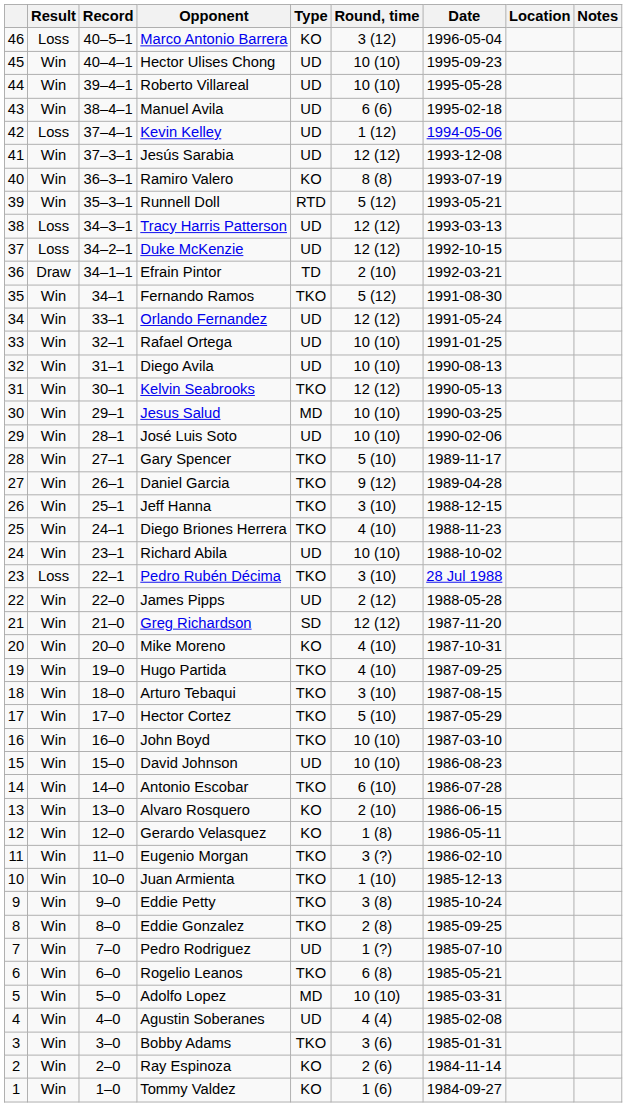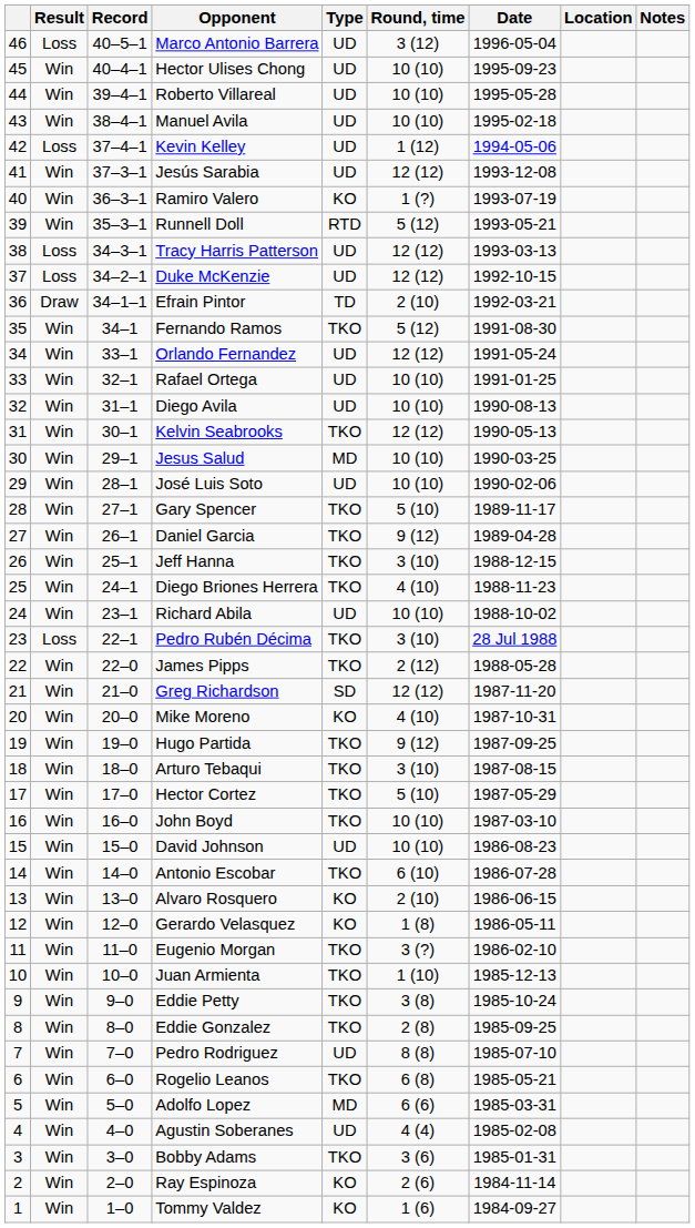 <table class=wikitable style=text-align:center>
 <tr>
 <th></th>
 <th>Result</th>
 <th>Record</th>
 <th>Opponent</th>
 <th>Type</th>
 <th>Round, time</th>
 <th>Date</th>
 <th>Location</th>
 <th>Notes</th>
 </tr>
 <tr>
 <td>46</td>
 <td>Loss</td>
 <td>40–5–1</td>
 <td align=left><a href='#'>Marco Antonio Barrera</a></td>
-<td>KO</td>
+<td>UD</td>
 <td>3 (12)</td>
 <td>1996-05-04</td>
 <td align=left></td>
 <td align=left></td>
 </tr>
 <tr>
 <td>45</td>
 <td>Win</td>
 <td>40–4–1</td>
 <td align=left>Hector Ulises Chong</td>
 <td>UD</td>
 <td>10 (10)</td>
 <td>1995-09-23</td>
 <td align=left></td>
 <td align=left></td>
 </tr>
 <tr>
 <td>44</td>
 <td>Win</td>
 <td>39–4–1</td>
 <td align=left>Roberto Villareal</td>
 <td>UD</td>
 <td>10 (10)</td>
 <td>1995-05-28</td>
 <td align=left></td>
 <td align=left></td>
 </tr>
 <tr>
 <td>43</td>
 <td>Win</td>
 <td>38–4–1</td>
 <td align=left>Manuel Avila</td>
 <td>UD</td>
-<td>6 (6)</td>
+<td>10 (10)</td>
 <td>1995-02-18</td>
 <td align=left></td>
 <td align=left></td>
 </tr>
 <tr>
 <td>42</td>
 <td>Loss</td>
 <td>37–4–1</td>
 <td align=left><a href='#'>Kevin Kelley</a></td>
 <td>UD</td>
 <td>1 (12)</td>
 <td><a href='#'>1994-05-06</a></td>
 <td align=left></td>
 <td align=left></td>
 </tr>
 <tr>
 <td>41</td>
 <td>Win</td>
 <td>37–3–1</td>
 <td align=left>Jesús Sarabia</td>
 <td>UD</td>
 <td>12 (12)</td>
 <td>1993-12-08</td>
 <td align=left></td>
 <td align=left></td>
 </tr>
 <tr>
 <td>40</td>
 <td>Win</td>
 <td>36–3–1</td>
 <td align=left>Ramiro Valero</td>
 <td>KO</td>
-<td>8 (8)</td>
+<td>1 (?)</td>
 <td>1993-07-19</td>
 <td align=left></td>
 <td align=left></td>
 </tr>
 <tr>
 <td>39</td>
 <td>Win</td>
 <td>35–3–1</td>
 <td align=left>Runnell Doll</td>
 <td>RTD</td>
 <td>5 (12)</td>
 <td>1993-05-21</td>
 <td align=left></td>
 <td align=left></td>
 </tr>
 <tr>
 <td>38</td>
 <td>Loss</td>
 <td>34–3–1</td>
 <td align=left><a href='#'>Tracy Harris Patterson</a></td>
 <td>UD</td>
 <td>12 (12)</td>
 <td>1993-03-13</td>
 <td align=left></td>
 <td align=left></td>
 </tr>
 <tr>
 <td>37</td>
 <td>Loss</td>
 <td>34–2–1</td>
 <td align=left><a href='#'>Duke McKenzie</a></td>
 <td>UD</td>
 <td>12 (12)</td>
 <td>1992-10-15</td>
 <td align=left></td>
 <td align=left></td>
 </tr>
 <tr>
 <td>36</td>
 <td>Draw</td>
 <td>34–1–1</td>
 <td align=left>Efrain Pintor</td>
 <td>TD</td>
 <td>2 (10)</td>
 <td>1992-03-21</td>
 <td align=left></td>
 <td align=left></td>
 </tr>
 <tr>
 <td>35</td>
 <td>Win</td>
 <td>34–1</td>
 <td align=left>Fernando Ramos</td>
 <td>TKO</td>
 <td>5 (12)</td>
 <td>1991-08-30</td>
 <td align=left></td>
 <td align=left></td>
 </tr>
 <tr>
 <td>34</td>
 <td>Win</td>
 <td>33–1</td>
 <td align=left><a href='#'>Orlando Fernandez</a></td>
 <td>UD</td>
 <td>12 (12)</td>
 <td>1991-05-24</td>
 <td align=left></td>
 <td align=left></td>
 </tr>
 <tr>
 <td>33</td>
 <td>Win</td>
 <td>32–1</td>
 <td align=left>Rafael Ortega</td>
 <td>UD</td>
 <td>10 (10)</td>
 <td>1991-01-25</td>
 <td align=left></td>
 <td align=left></td>
 </tr>
 <tr>
 <td>32</td>
 <td>Win</td>
 <td>31–1</td>
 <td align=left>Diego Avila</td>
 <td>UD</td>
 <td>10 (10)</td>
 <td>1990-08-13</td>
 <td align=left></td>
 <td align=left></td>
 </tr>
 <tr>
 <td>31</td>
 <td>Win</td>
 <td>30–1</td>
 <td align=left><a href='#'>Kelvin Seabrooks</a></td>
 <td>TKO</td>
 <td>12 (12)</td>
 <td>1990-05-13</td>
 <td align=left></td>
 <td align=left></td>
 </tr>
 <tr>
 <td>30</td>
 <td>Win</td>
 <td>29–1</td>
 <td align=left><a href='#'>Jesus Salud</a></td>
 <td>MD</td>
 <td>10 (10)</td>
 <td>1990-03-25</td>
 <td align=left></td>
 <td align=left></td>
 </tr>
 <tr>
 <td>29</td>
 <td>Win</td>
 <td>28–1</td>
 <td align=left>José Luis Soto</td>
 <td>UD</td>
 <td>10 (10)</td>
 <td>1990-02-06</td>
 <td align=left></td>
 <td align=left></td>
 </tr>
 <tr>
 <td>28</td>
 <td>Win</td>
 <td>27–1</td>
 <td align=left>Gary Spencer</td>
 <td>TKO</td>
 <td>5 (10)</td>
 <td>1989-11-17</td>
 <td align=left></td>
 <td align=left></td>
 </tr>
 <tr>
 <td>27</td>
 <td>Win</td>
 <td>26–1</td>
 <td align=left>Daniel Garcia</td>
 <td>TKO</td>
 <td>9 (12)</td>
 <td>1989-04-28</td>
 <td align=left></td>
 <td align=left></td>
 </tr>
 <tr>
 <td>26</td>
 <td>Win</td>
 <td>25–1</td>
 <td align=left>Jeff Hanna</td>
 <td>TKO</td>
 <td>3 (10)</td>
 <td>1988-12-15</td>
 <td align=left></td>
 <td align=left></td>
 </tr>
 <tr>
 <td>25</td>
 <td>Win</td>
 <td>24–1</td>
 <td align=left>Diego Briones Herrera</td>
 <td>TKO</td>
 <td>4 (10)</td>
 <td>1988-11-23</td>
 <td align=left></td>
 <td align=left></td>
 </tr>
 <tr>
 <td>24</td>
 <td>Win</td>
 <td>23–1</td>
 <td align=left>Richard Abila</td>
 <td>UD</td>
 <td>10 (10)</td>
 <td>1988-10-02</td>
 <td align=left></td>
 <td align=left></td>
 </tr>
 <tr>
 <td>23</td>
 <td>Loss</td>
 <td>22–1</td>
 <td align=left><a href='#'>Pedro Rubén Décima</a></td>
 <td>TKO</td>
 <td>3 (10)</td>
 <td><a href='#'>28 Jul 1988</a></td>
 <td align=left></td>
 <td align=left></td>
 </tr>
 <tr>
 <td>22</td>
 <td>Win</td>
 <td>22–0</td>
 <td align=left>James Pipps</td>
-<td>UD</td>
+<td>TKO</td>
 <td>2 (12)</td>
 <td>1988-05-28</td>
 <td align=left></td>
 <td align=left></td>
 </tr>
 <tr>
 <td>21</td>
 <td>Win</td>
 <td>21–0</td>
 <td align=left><a href='#'>Greg Richardson</a></td>
 <td>SD</td>
 <td>12 (12)</td>
 <td>1987-11-20</td>
 <td align=left></td>
 <td align=left></td>
 </tr>
 <tr>
 <td>20</td>
 <td>Win</td>
 <td>20–0</td>
 <td align=left>Mike Moreno</td>
 <td>KO</td>
 <td>4 (10)</td>
 <td>1987-10-31</td>
 <td align=left></td>
 <td align=left></td>
 </tr>
 <tr>
 <td>19</td>
 <td>Win</td>
 <td>19–0</td>
 <td align=left>Hugo Partida</td>
 <td>TKO</td>
-<td>4 (10)</td>
+<td>9 (12)</td>
 <td>1987-09-25</td>
 <td align=left></td>
 <td align=left></td>
 </tr>
 <tr>
 <td>18</td>
 <td>Win</td>
 <td>18–0</td>
 <td align=left>Arturo Tebaqui</td>
 <td>TKO</td>
 <td>3 (10)</td>
 <td>1987-08-15</td>
 <td align=left></td>
 <td align=left></td>
 </tr>
 <tr>
 <td>17</td>
 <td>Win</td>
 <td>17–0</td>
 <td align=left>Hector Cortez</td>
 <td>TKO</td>
 <td>5 (10)</td>
 <td>1987-05-29</td>
 <td align=left></td>
 <td align=left></td>
 </tr>
 <tr>
 <td>16</td>
 <td>Win</td>
 <td>16–0</td>
 <td align=left>John Boyd</td>
 <td>TKO</td>
 <td>10 (10)</td>
 <td>1987-03-10</td>
 <td align=left></td>
 <td align=left></td>
 </tr>
 <tr>
 <td>15</td>
 <td>Win</td>
 <td>15–0</td>
 <td align=left>David Johnson</td>
 <td>UD</td>
 <td>10 (10)</td>
 <td>1986-08-23</td>
 <td align=left></td>
 <td align=left></td>
 </tr>
 <tr>
 <td>14</td>
 <td>Win</td>
 <td>14–0</td>
 <td align=left>Antonio Escobar</td>
 <td>TKO</td>
 <td>6 (10)</td>
 <td>1986-07-28</td>
 <td align=left></td>
 <td align=left></td>
 </tr>
 <tr>
 <td>13</td>
 <td>Win</td>
 <td>13–0</td>
 <td align=left>Alvaro Rosquero</td>
 <td>KO</td>
 <td>2 (10)</td>
 <td>1986-06-15</td>
 <td align=left></td>
 <td align=left></td>
 </tr>
 <tr>
 <td>12</td>
 <td>Win</td>
 <td>12–0</td>
 <td align=left>Gerardo Velasquez</td>
 <td>KO</td>
 <td>1 (8)</td>
 <td>1986-05-11</td>
 <td align=left></td>
 <td align=left></td>
 </tr>
 <tr>
 <td>11</td>
 <td>Win</td>
 <td>11–0</td>
 <td align=left>Eugenio Morgan</td>
 <td>TKO</td>
 <td>3 (?)</td>
 <td>1986-02-10</td>
 <td align=left></td>
 <td align=left></td>
 </tr>
 <tr>
 <td>10</td>
 <td>Win</td>
 <td>10–0</td>
 <td align=left>Juan Armienta</td>
 <td>TKO</td>
 <td>1 (10)</td>
 <td>1985-12-13</td>
 <td align=left></td>
 <td align=left></td>
 </tr>
 <tr>
 <td>9</td>
 <td>Win</td>
 <td>9–0</td>
 <td align=left>Eddie Petty</td>
 <td>TKO</td>
 <td>3 (8)</td>
 <td>1985-10-24</td>
 <td align=left></td>
 <td align=left></td>
 </tr>
 <tr>
 <td>8</td>
 <td>Win</td>
 <td>8–0</td>
 <td align=left>Eddie Gonzalez</td>
 <td>TKO</td>
 <td>2 (8)</td>
 <td>1985-09-25</td>
 <td align=left></td>
 <td align=left></td>
 </tr>
 <tr>
 <td>7</td>
 <td>Win</td>
 <td>7–0</td>
 <td align=left>Pedro Rodriguez</td>
 <td>UD</td>
-<td>1 (?)</td>
+<td>8 (8)</td>
 <td>1985-07-10</td>
 <td align=left></td>
 <td align=left></td>
 </tr>
 <tr>
 <td>6</td>
 <td>Win</td>
 <td>6–0</td>
 <td align=left>Rogelio Leanos</td>
 <td>TKO</td>
 <td>6 (8)</td>
 <td>1985-05-21</td>
 <td align=left></td>
 <td align=left></td>
 </tr>
 <tr>
 <td>5</td>
 <td>Win</td>
 <td>5–0</td>
 <td align=left>Adolfo Lopez</td>
 <td>MD</td>
-<td>10 (10)</td>
+<td>6 (6)</td>
 <td>1985-03-31</td>
 <td align=left></td>
 <td align=left></td>
 </tr>
 <tr>
 <td>4</td>
 <td>Win</td>
 <td>4–0</td>
 <td align=left>Agustin Soberanes</td>
 <td>UD</td>
 <td>4 (4)</td>
 <td>1985-02-08</td>
 <td align=left></td>
 <td align=left></td>
 </tr>
 <tr>
 <td>3</td>
 <td>Win</td>
 <td>3–0</td>
 <td align=left>Bobby Adams</td>
 <td>TKO</td>
 <td>3 (6)</td>
 <td>1985-01-31</td>
 <td align=left></td>
 <td align=left></td>
 </tr>
 <tr>
 <td>2</td>
 <td>Win</td>
 <td>2–0</td>
 <td align=left>Ray Espinoza</td>
 <td>KO</td>
 <td>2 (6)</td>
 <td>1984-11-14</td>
 <td align=left></td>
 <td align=left></td>
 </tr>
 <tr>
 <td>1</td>
 <td>Win</td>
 <td>1–0</td>
 <td align=left>Tommy Valdez</td>
 <td>KO</td>
 <td>1 (6)</td>
 <td>1984-09-27</td>
 <td align=left></td>
 <td align=left></td>
 </tr>
 </table>
